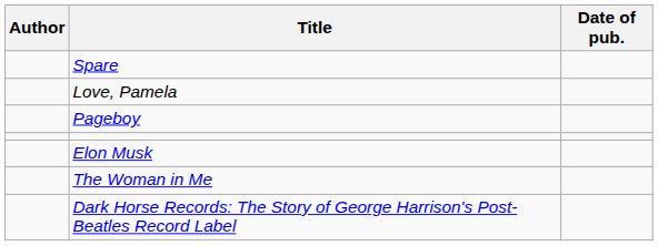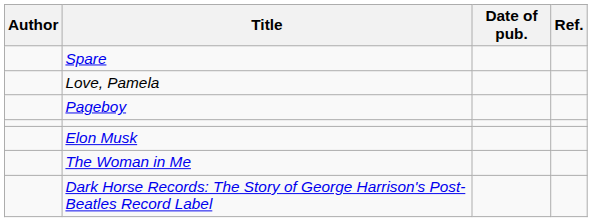 <table class="wikitable">
 <tr>
 <th>Author</th>
 <th>Title</th>
 <th>Date of pub.</th>
+<th>Ref.</th>
 </tr>
 <tr>
 <td></td>
 <td><em><a href='#'>Spare</a></em></td>
+<td></td>
 <td></td>
 </tr>
 <tr>
 <td></td>
 <td><em>Love, Pamela</em></td>
 <td></td>
+<td></td>
 </tr>
 <tr>
 <td></td>
 <td><em><a href='#'>Pageboy</a></em></td>
 <td></td>
+<td></td>
 </tr>
 <tr>
+<td></td>
 <td></td>
 <td></td>
 <td></td>
 </tr>
 <tr>
 <td></td>
 <td><em><a href='#'>Elon Musk</a></em></td>
 <td></td>
+<td></td>
 </tr>
 <tr>
 <td></td>
 <td><em><a href='#'>The Woman in Me</a></em></td>
+<td></td>
 <td></td>
 </tr>
 <tr>
 <td></td>
 <td><em><a href='#'>Dark Horse Records: The Story of George Harrison's Post-Beatles Record Label</a></em></td>
 <td></td>
+<td></td>
 </tr>
 </table>
